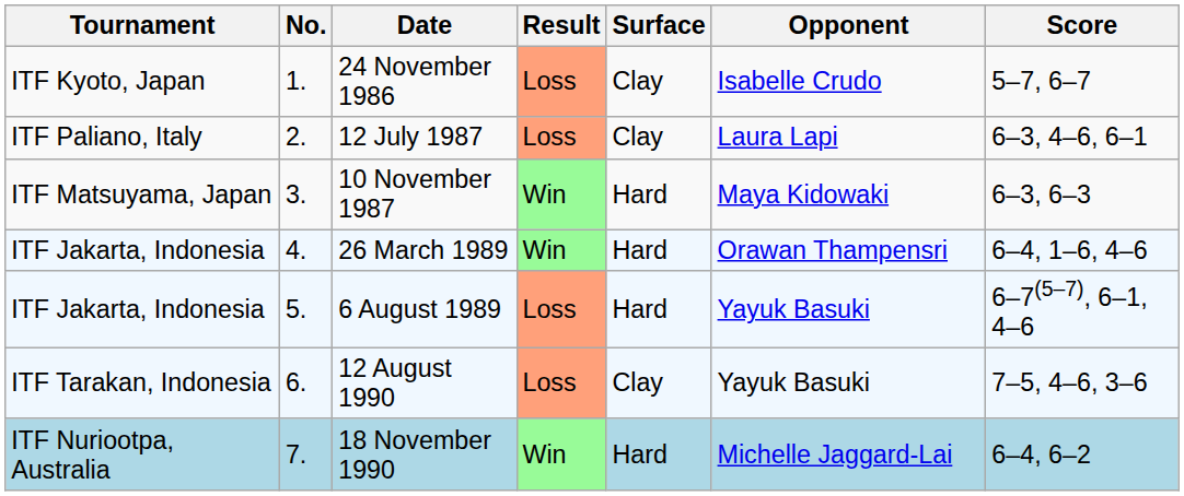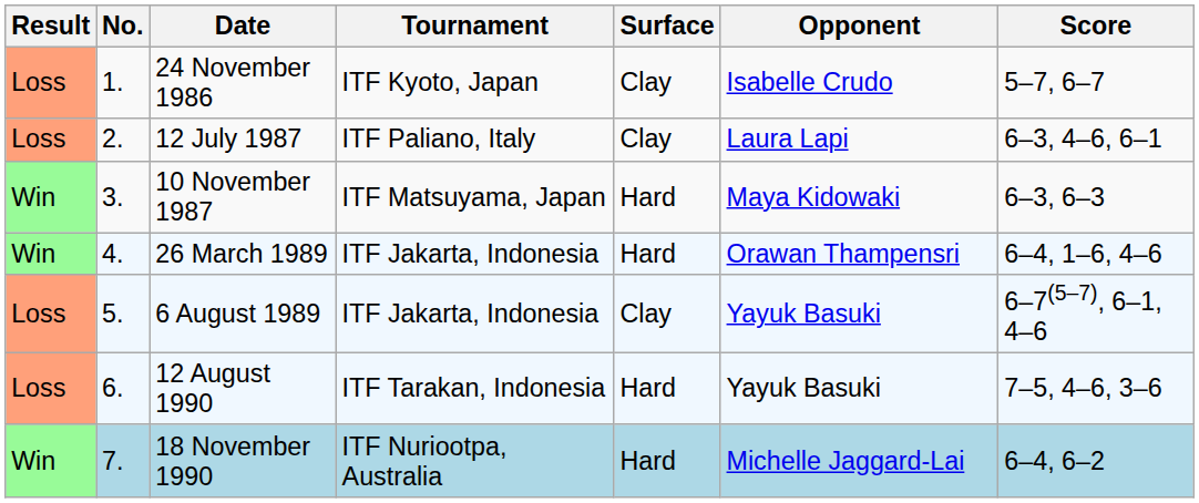 <table class="sortable wikitable" style="font-size:97%;">
 <tr>
-<th width=160>Tournament</th>
+<th>Result</th>
 <th width=25>No.</th>
 <th width=105>Date</th>
-<th>Result</th>
+<th width=160>Tournament</th>
 <th width=55>Surface</th>
 <th width=160>Opponent</th>
 <th width=110>Score</th>
 </tr>
 <tr>
-<td>ITF Kyoto, Japan</td>
+<td style="background:#ffa07a;">Loss</td>
 <td>1.</td>
 <td>24 November 1986</td>
-<td style="background:#ffa07a;">Loss</td>
+<td>ITF Kyoto, Japan</td>
 <td>Clay</td>
 <td> <a href='#'>Isabelle Crudo</a></td>
 <td>5–7, 6–7</td>
 </tr>
 <tr>
-<td>ITF Paliano, Italy</td>
+<td style="background:#ffa07a;">Loss</td>
 <td>2.</td>
 <td>12 July 1987</td>
-<td style="background:#ffa07a;">Loss</td>
+<td>ITF Paliano, Italy</td>
 <td>Clay</td>
 <td> <a href='#'>Laura Lapi</a></td>
 <td>6–3, 4–6, 6–1</td>
 </tr>
 <tr>
-<td>ITF Matsuyama, Japan</td>
+<td style="background:#98fb98;">Win</td>
 <td>3.</td>
 <td>10 November 1987</td>
-<td style="background:#98fb98;">Win</td>
+<td>ITF Matsuyama, Japan</td>
 <td>Hard</td>
 <td> <a href='#'>Maya Kidowaki</a></td>
 <td>6–3, 6–3</td>
 </tr>
 <tr style="background:#f0f8ff;">
-<td>ITF Jakarta, Indonesia</td>
+<td style="background:#98fb98;">Win</td>
 <td>4.</td>
 <td>26 March 1989</td>
-<td style="background:#98fb98;">Win</td>
+<td>ITF Jakarta, Indonesia</td>
 <td>Hard</td>
 <td> <a href='#'>Orawan Thampensri</a></td>
 <td>6–4, 1–6, 4–6</td>
 </tr>
 <tr style="background:#f0f8ff;">
-<td>ITF Jakarta, Indonesia</td>
+<td style="background:#ffa07a;">Loss</td>
 <td>5.</td>
 <td>6 August 1989</td>
-<td style="background:#ffa07a;">Loss</td>
-<td>Hard</td>
+<td>ITF Jakarta, Indonesia</td>
+<td>Clay</td>
 <td> <a href='#'>Yayuk Basuki</a></td>
 <td>6–7<sup>(5–7)</sup>, 6–1, 4–6</td>
 </tr>
 <tr style="background:#f0f8ff;">
-<td>ITF Tarakan, Indonesia</td>
+<td style="background:#ffa07a;">Loss</td>
 <td>6.</td>
 <td>12 August 1990</td>
-<td style="background:#ffa07a;">Loss</td>
-<td>Clay</td>
+<td>ITF Tarakan, Indonesia</td>
+<td>Hard</td>
 <td> Yayuk Basuki</td>
 <td>7–5, 4–6, 3–6</td>
 </tr>
 <tr style="background:lightblue;">
-<td>ITF Nuriootpa, Australia</td>
+<td style="background:#98fb98;">Win</td>
 <td>7.</td>
 <td>18 November 1990</td>
-<td style="background:#98fb98;">Win</td>
+<td>ITF Nuriootpa, Australia</td>
 <td>Hard</td>
 <td> <a href='#'>Michelle Jaggard-Lai</a></td>
 <td>6–4, 6–2</td>
 </tr>
 </table>
